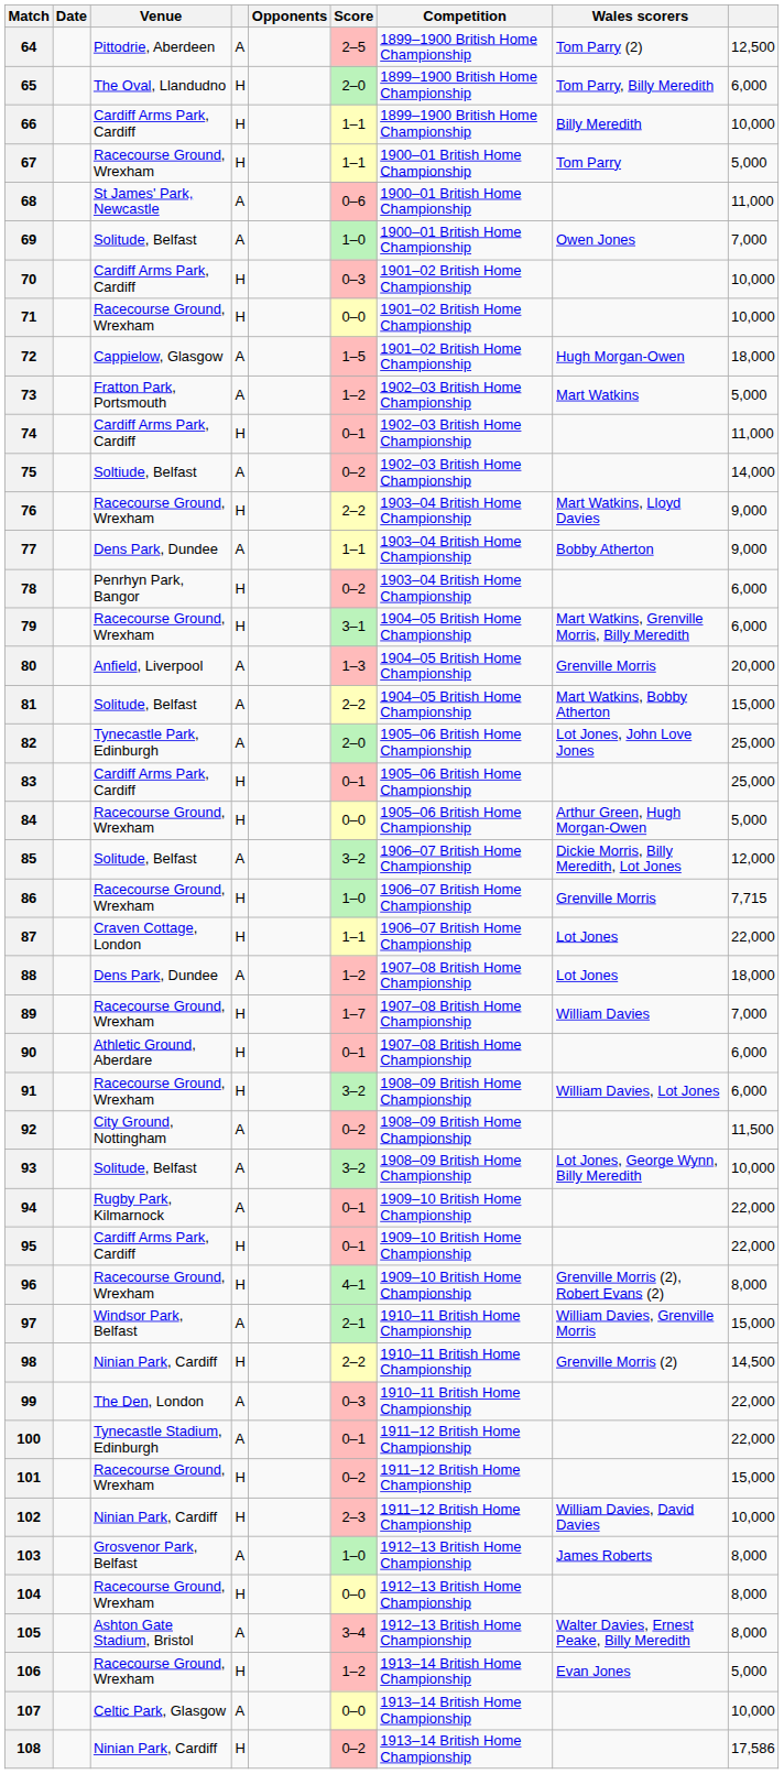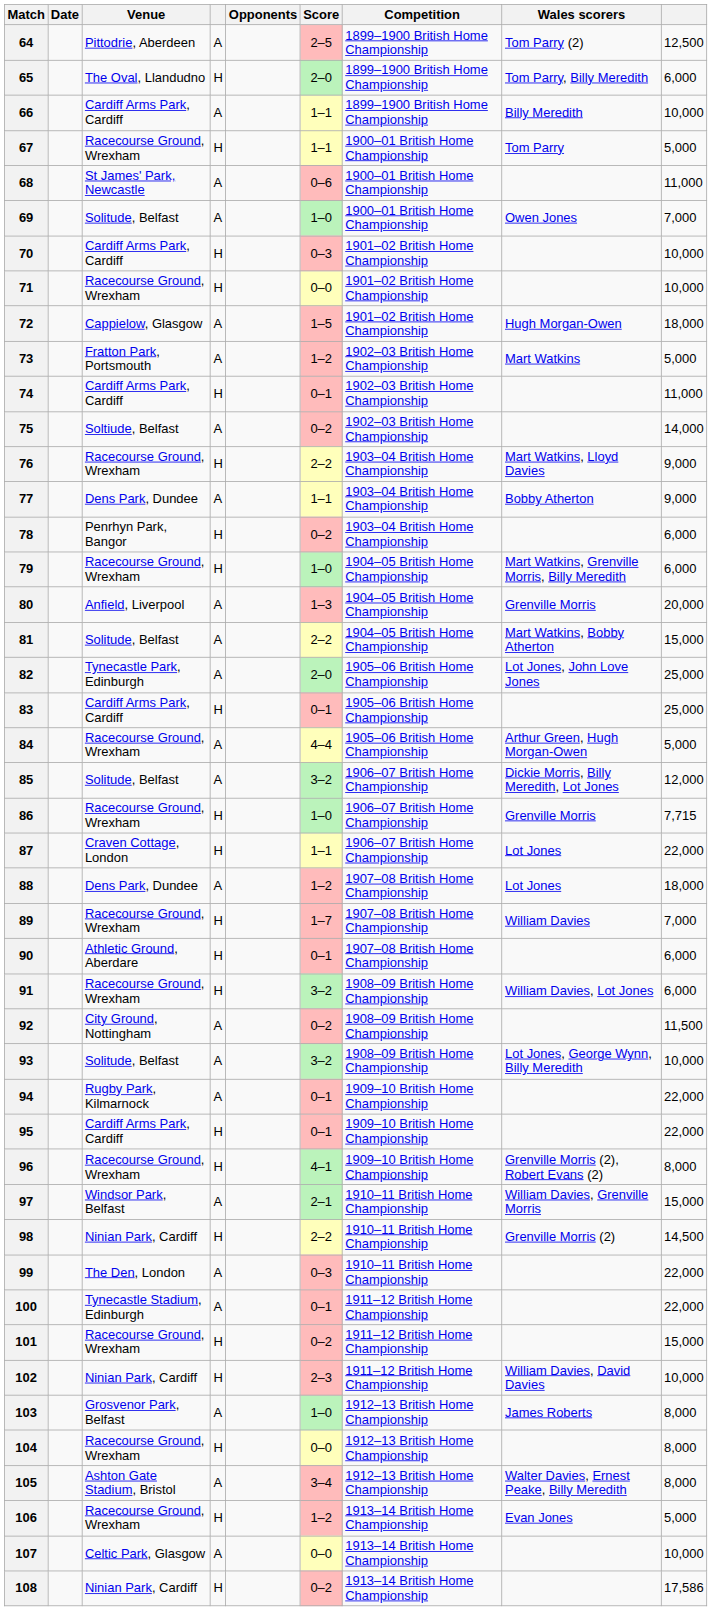 <table class="wikitable plainrowheaders sortable">
 <tr>
 <th scope=col>Match </th>
 <th scope=col>Date</th>
 <th scope=col>Venue</th>
 <th scope=col></th>
 <th scope=col>Opponents</th>
 <th scope=col>Score</th>
 <th scope=col>Competition</th>
 <th scope=col class=unsortable>Wales scorers</th>
 <th></th>
 </tr>
 <tr>
 <th scope=row>64</th>
 <td></td>
 <td><a href='#'>Pittodrie</a>, Aberdeen</td>
 <td>A</td>
 <td></td>
 <td align=center bgcolor=#FFBBBB>2–5</td>
 <td><a href='#'>1899–1900 British Home Championship</a></td>
 <td><a href='#'>Tom Parry</a> (2)</td>
 <td>12,500</td>
 </tr>
 <tr>
 <th scope=row>65</th>
 <td></td>
 <td><a href='#'>The Oval</a>, Llandudno</td>
 <td>H</td>
 <td></td>
 <td align=center bgcolor=#BBF3BB>2–0</td>
 <td><a href='#'>1899–1900 British Home Championship</a></td>
 <td><a href='#'>Tom Parry</a>, <a href='#'>Billy Meredith</a></td>
 <td>6,000</td>
 </tr>
 <tr>
 <th scope=row>66</th>
 <td></td>
 <td><a href='#'>Cardiff Arms Park</a>, Cardiff</td>
-<td>H</td>
+<td>A</td>
 <td></td>
 <td align=center bgcolor=#FFFFBB>1–1</td>
 <td><a href='#'>1899–1900 British Home Championship</a></td>
 <td><a href='#'>Billy Meredith</a></td>
 <td>10,000</td>
 </tr>
 <tr>
 <th scope=row>67</th>
 <td></td>
 <td><a href='#'>Racecourse Ground</a>, Wrexham</td>
 <td>H</td>
 <td></td>
 <td align=center bgcolor=#FFFFBB>1–1</td>
 <td><a href='#'>1900–01 British Home Championship</a></td>
 <td><a href='#'>Tom Parry</a></td>
 <td>5,000</td>
 </tr>
 <tr>
 <th scope=row>68</th>
 <td></td>
 <td><a href='#'>St James' Park, Newcastle</a></td>
 <td>A</td>
 <td></td>
 <td align=center bgcolor=#FFBBBB>0–6</td>
 <td><a href='#'>1900–01 British Home Championship</a></td>
 <td></td>
 <td>11,000</td>
 </tr>
 <tr>
 <th scope=row>69</th>
 <td></td>
 <td><a href='#'>Solitude</a>, Belfast</td>
 <td>A</td>
 <td></td>
 <td align=center bgcolor=#BBF3BB>1–0</td>
 <td><a href='#'>1900–01 British Home Championship</a></td>
 <td><a href='#'>Owen Jones</a></td>
 <td>7,000</td>
 </tr>
 <tr>
 <th scope=row>70</th>
 <td></td>
 <td><a href='#'>Cardiff Arms Park</a>, Cardiff</td>
 <td>H</td>
 <td></td>
 <td align=center bgcolor=#FFBBBB>0–3</td>
 <td><a href='#'>1901–02 British Home Championship</a></td>
 <td></td>
 <td>10,000</td>
 </tr>
 <tr>
 <th scope=row>71</th>
 <td></td>
 <td><a href='#'>Racecourse Ground</a>, Wrexham</td>
 <td>H</td>
 <td></td>
 <td align=center bgcolor=#FFFFBB>0–0</td>
 <td><a href='#'>1901–02 British Home Championship</a></td>
 <td></td>
 <td>10,000</td>
 </tr>
 <tr>
 <th scope=row>72</th>
 <td></td>
 <td><a href='#'>Cappielow</a>, Glasgow</td>
 <td>A</td>
 <td></td>
 <td align=center bgcolor=#FFBBBB>1–5</td>
 <td><a href='#'>1901–02 British Home Championship</a></td>
 <td><a href='#'>Hugh Morgan-Owen</a></td>
 <td>18,000</td>
 </tr>
 <tr>
 <th scope=row>73</th>
 <td></td>
 <td><a href='#'>Fratton Park</a>, Portsmouth</td>
 <td>A</td>
 <td></td>
 <td align=center bgcolor=#FFBBBB>1–2</td>
 <td><a href='#'>1902–03 British Home Championship</a></td>
 <td><a href='#'>Mart Watkins</a></td>
 <td>5,000</td>
 </tr>
 <tr>
 <th scope=row>74</th>
 <td></td>
 <td><a href='#'>Cardiff Arms Park</a>, Cardiff</td>
 <td>H</td>
 <td></td>
 <td align=center bgcolor=#FFBBBB>0–1</td>
 <td><a href='#'>1902–03 British Home Championship</a></td>
 <td></td>
 <td>11,000</td>
 </tr>
 <tr>
 <th scope=row>75</th>
 <td></td>
 <td><a href='#'>Soltiude</a>, Belfast</td>
 <td>A</td>
 <td></td>
 <td align=center bgcolor=#FFBBBB>0–2</td>
 <td><a href='#'>1902–03 British Home Championship</a></td>
 <td></td>
 <td>14,000</td>
 </tr>
 <tr>
 <th scope=row>76</th>
 <td></td>
 <td><a href='#'>Racecourse Ground</a>, Wrexham</td>
 <td>H</td>
 <td></td>
 <td align=center bgcolor=#FFFFBB>2–2</td>
 <td><a href='#'>1903–04 British Home Championship</a></td>
 <td><a href='#'>Mart Watkins</a>, <a href='#'>Lloyd Davies</a></td>
 <td>9,000</td>
 </tr>
 <tr>
 <th scope=row>77</th>
 <td></td>
 <td><a href='#'>Dens Park</a>, Dundee</td>
 <td>A</td>
 <td></td>
 <td align=center bgcolor=#FFFFBB>1–1</td>
 <td><a href='#'>1903–04 British Home Championship</a></td>
 <td><a href='#'>Bobby Atherton</a></td>
 <td>9,000</td>
 </tr>
 <tr>
 <th scope=row>78</th>
 <td></td>
 <td>Penrhyn Park, Bangor</td>
 <td>H</td>
 <td></td>
 <td align=center bgcolor=#FFBBBB>0–2</td>
 <td><a href='#'>1903–04 British Home Championship</a></td>
 <td></td>
 <td>6,000</td>
 </tr>
 <tr>
 <th scope=row>79</th>
 <td></td>
 <td><a href='#'>Racecourse Ground</a>, Wrexham</td>
 <td>H</td>
 <td></td>
-<td align=center bgcolor=#BBF3BB>3–1</td>
+<td align=center bgcolor=#BBF3BB>1–0</td>
 <td><a href='#'>1904–05 British Home Championship</a></td>
 <td><a href='#'>Mart Watkins</a>, <a href='#'>Grenville Morris</a>, <a href='#'>Billy Meredith</a></td>
 <td>6,000</td>
 </tr>
 <tr>
 <th scope=row>80</th>
 <td></td>
 <td><a href='#'>Anfield</a>, Liverpool</td>
 <td>A</td>
 <td></td>
 <td align=center bgcolor=#FFBBBB>1–3</td>
 <td><a href='#'>1904–05 British Home Championship</a></td>
 <td><a href='#'>Grenville Morris</a></td>
 <td>20,000</td>
 </tr>
 <tr>
 <th scope=row>81</th>
 <td></td>
 <td><a href='#'>Solitude</a>, Belfast</td>
 <td>A</td>
 <td></td>
 <td align=center bgcolor=#FFFFBB>2–2</td>
 <td><a href='#'>1904–05 British Home Championship</a></td>
 <td><a href='#'>Mart Watkins</a>, <a href='#'>Bobby Atherton</a></td>
 <td>15,000</td>
 </tr>
 <tr>
 <th scope=row>82</th>
 <td></td>
 <td><a href='#'>Tynecastle Park</a>, Edinburgh</td>
 <td>A</td>
 <td></td>
 <td align=center bgcolor=#BBF3BB>2–0</td>
 <td><a href='#'>1905–06 British Home Championship</a></td>
 <td><a href='#'>Lot Jones</a>, <a href='#'>John Love Jones</a></td>
 <td>25,000</td>
 </tr>
 <tr>
 <th scope=row>83</th>
 <td></td>
 <td><a href='#'>Cardiff Arms Park</a>, Cardiff</td>
 <td>H</td>
 <td></td>
 <td align=center bgcolor=#FFBBBB>0–1</td>
 <td><a href='#'>1905–06 British Home Championship</a></td>
 <td></td>
 <td>25,000</td>
 </tr>
 <tr>
 <th scope=row>84</th>
 <td></td>
 <td><a href='#'>Racecourse Ground</a>, Wrexham</td>
-<td>H</td>
+<td>A</td>
 <td></td>
-<td align=center bgcolor=#FFFFBB>0–0</td>
+<td align=center bgcolor=#FFFFBB>4–4</td>
 <td><a href='#'>1905–06 British Home Championship</a></td>
 <td><a href='#'>Arthur Green</a>, <a href='#'>Hugh Morgan-Owen</a></td>
 <td>5,000</td>
 </tr>
 <tr>
 <th scope=row>85</th>
 <td></td>
 <td><a href='#'>Solitude</a>, Belfast</td>
 <td>A</td>
 <td></td>
 <td align=center bgcolor=#BBF3BB>3–2</td>
 <td><a href='#'>1906–07 British Home Championship</a></td>
 <td><a href='#'>Dickie Morris</a>, <a href='#'>Billy Meredith</a>, <a href='#'>Lot Jones</a></td>
 <td>12,000</td>
 </tr>
 <tr>
 <th scope=row>86</th>
 <td></td>
 <td><a href='#'>Racecourse Ground</a>, Wrexham</td>
 <td>H</td>
 <td></td>
 <td align=center bgcolor=#BBF3BB>1–0</td>
 <td><a href='#'>1906–07 British Home Championship</a></td>
 <td><a href='#'>Grenville Morris</a></td>
 <td>7,715</td>
 </tr>
 <tr>
 <th scope=row>87</th>
 <td></td>
 <td><a href='#'>Craven Cottage</a>, London</td>
 <td>H</td>
 <td></td>
 <td align=center bgcolor=#FFFFBB>1–1</td>
 <td><a href='#'>1906–07 British Home Championship</a></td>
 <td><a href='#'>Lot Jones</a></td>
 <td>22,000</td>
 </tr>
 <tr>
 <th scope=row>88</th>
 <td></td>
 <td><a href='#'>Dens Park</a>, Dundee</td>
 <td>A</td>
 <td></td>
 <td align=center bgcolor=#FFBBBB>1–2</td>
 <td><a href='#'>1907–08 British Home Championship</a></td>
 <td><a href='#'>Lot Jones</a></td>
 <td>18,000</td>
 </tr>
 <tr>
 <th scope=row>89</th>
 <td></td>
 <td><a href='#'>Racecourse Ground</a>, Wrexham</td>
 <td>H</td>
 <td></td>
 <td align=center bgcolor=#FFBBBB>1–7</td>
 <td><a href='#'>1907–08 British Home Championship</a></td>
 <td><a href='#'>William Davies</a></td>
 <td>7,000</td>
 </tr>
 <tr>
 <th scope=row>90</th>
 <td></td>
 <td><a href='#'>Athletic Ground</a>, Aberdare</td>
 <td>H</td>
 <td></td>
 <td align=center bgcolor=#FFBBBB>0–1</td>
 <td><a href='#'>1907–08 British Home Championship</a></td>
 <td></td>
 <td>6,000</td>
 </tr>
 <tr>
 <th scope=row>91</th>
 <td></td>
 <td><a href='#'>Racecourse Ground</a>, Wrexham</td>
 <td>H</td>
 <td></td>
 <td align=center bgcolor=#BBF3BB>3–2</td>
 <td><a href='#'>1908–09 British Home Championship</a></td>
 <td><a href='#'>William Davies</a>, <a href='#'>Lot Jones</a></td>
 <td>6,000</td>
 </tr>
 <tr>
 <th scope=row>92</th>
 <td></td>
 <td><a href='#'>City Ground</a>, Nottingham</td>
 <td>A</td>
 <td></td>
 <td align=center bgcolor=#FFBBBB>0–2</td>
 <td><a href='#'>1908–09 British Home Championship</a></td>
 <td></td>
 <td>11,500</td>
 </tr>
 <tr>
 <th scope=row>93</th>
 <td></td>
 <td><a href='#'>Solitude</a>, Belfast</td>
 <td>A</td>
 <td></td>
 <td align=center bgcolor=#BBF3BB>3–2</td>
 <td><a href='#'>1908–09 British Home Championship</a></td>
 <td><a href='#'>Lot Jones</a>, <a href='#'>George Wynn</a>, <a href='#'>Billy Meredith</a></td>
 <td>10,000</td>
 </tr>
 <tr>
 <th scope=row>94</th>
 <td></td>
 <td><a href='#'>Rugby Park</a>, Kilmarnock</td>
 <td>A</td>
 <td></td>
 <td align=center bgcolor=#FFBBBB>0–1</td>
 <td><a href='#'>1909–10 British Home Championship</a></td>
 <td></td>
 <td>22,000</td>
 </tr>
 <tr>
 <th scope=row>95</th>
 <td></td>
 <td><a href='#'>Cardiff Arms Park</a>, Cardiff</td>
 <td>H</td>
 <td></td>
 <td align=center bgcolor=#FFBBBB>0–1</td>
 <td><a href='#'>1909–10 British Home Championship</a></td>
 <td></td>
 <td>22,000</td>
 </tr>
 <tr>
 <th scope=row>96</th>
 <td></td>
 <td><a href='#'>Racecourse Ground</a>, Wrexham</td>
 <td>H</td>
 <td></td>
 <td align=center bgcolor=#BBF3BB>4–1</td>
 <td><a href='#'>1909–10 British Home Championship</a></td>
 <td><a href='#'>Grenville Morris</a> (2), <a href='#'>Robert Evans</a> (2)</td>
 <td>8,000</td>
 </tr>
 <tr>
 <th scope=row>97</th>
 <td></td>
 <td><a href='#'>Windsor Park</a>, Belfast</td>
 <td>A</td>
 <td></td>
 <td align=center bgcolor=#BBF3BB>2–1</td>
 <td><a href='#'>1910–11 British Home Championship</a></td>
 <td><a href='#'>William Davies</a>, <a href='#'>Grenville Morris</a></td>
 <td>15,000</td>
 </tr>
 <tr>
 <th scope=row>98</th>
 <td></td>
 <td><a href='#'>Ninian Park</a>, Cardiff</td>
 <td>H</td>
 <td></td>
 <td align=center bgcolor=#FFFFBB>2–2</td>
 <td><a href='#'>1910–11 British Home Championship</a></td>
 <td><a href='#'>Grenville Morris</a> (2)</td>
 <td>14,500</td>
 </tr>
 <tr>
 <th scope=row>99</th>
 <td></td>
 <td><a href='#'>The Den</a>, London</td>
 <td>A</td>
 <td></td>
 <td align=center bgcolor=#FFBBBB>0–3</td>
 <td><a href='#'>1910–11 British Home Championship</a></td>
 <td></td>
 <td>22,000</td>
 </tr>
 <tr>
 <th scope=row>100</th>
 <td></td>
 <td><a href='#'>Tynecastle Stadium</a>, Edinburgh</td>
 <td>A</td>
 <td></td>
 <td align=center bgcolor=#FFBBBB>0–1</td>
 <td><a href='#'>1911–12 British Home Championship</a></td>
 <td></td>
 <td>22,000</td>
 </tr>
 <tr>
 <th scope=row>101</th>
 <td></td>
 <td><a href='#'>Racecourse Ground</a>, Wrexham</td>
 <td>H</td>
 <td></td>
 <td align=center bgcolor=#FFBBBB>0–2</td>
 <td><a href='#'>1911–12 British Home Championship</a></td>
 <td></td>
 <td>15,000</td>
 </tr>
 <tr>
 <th scope=row>102</th>
 <td></td>
 <td><a href='#'>Ninian Park</a>, Cardiff</td>
 <td>H</td>
 <td></td>
 <td align=center bgcolor=#FFBBBB>2–3</td>
 <td><a href='#'>1911–12 British Home Championship</a></td>
 <td><a href='#'>William Davies</a>, <a href='#'>David Davies</a></td>
 <td>10,000</td>
 </tr>
 <tr>
 <th scope=row>103</th>
 <td></td>
 <td><a href='#'>Grosvenor Park</a>, Belfast</td>
 <td>A</td>
 <td></td>
 <td align=center bgcolor=#BBF3BB>1–0</td>
 <td><a href='#'>1912–13 British Home Championship</a></td>
 <td><a href='#'>James Roberts</a></td>
 <td>8,000</td>
 </tr>
 <tr>
 <th scope=row>104</th>
 <td></td>
 <td><a href='#'>Racecourse Ground</a>, Wrexham</td>
 <td>H</td>
 <td></td>
 <td align=center bgcolor=#FFFFBB>0–0</td>
 <td><a href='#'>1912–13 British Home Championship</a></td>
 <td></td>
 <td>8,000</td>
 </tr>
 <tr>
 <th scope=row>105</th>
 <td></td>
 <td><a href='#'>Ashton Gate Stadium</a>, Bristol</td>
 <td>A</td>
 <td></td>
 <td align=center bgcolor=#FFBBBB>3–4</td>
 <td><a href='#'>1912–13 British Home Championship</a></td>
 <td><a href='#'>Walter Davies</a>, <a href='#'>Ernest Peake</a>, <a href='#'>Billy Meredith</a></td>
 <td>8,000</td>
 </tr>
 <tr>
 <th scope=row>106</th>
 <td></td>
 <td><a href='#'>Racecourse Ground</a>, Wrexham</td>
 <td>H</td>
 <td></td>
 <td align=center bgcolor=#FFBBBB>1–2</td>
 <td><a href='#'>1913–14 British Home Championship</a></td>
 <td><a href='#'>Evan Jones</a></td>
 <td>5,000</td>
 </tr>
 <tr>
 <th scope=row>107</th>
 <td></td>
 <td><a href='#'>Celtic Park</a>, Glasgow</td>
 <td>A</td>
 <td></td>
 <td align=center bgcolor=#FFFFBB>0–0</td>
 <td><a href='#'>1913–14 British Home Championship</a></td>
 <td></td>
 <td>10,000</td>
 </tr>
 <tr>
 <th scope=row>108</th>
 <td></td>
 <td><a href='#'>Ninian Park</a>, Cardiff</td>
 <td>H</td>
 <td></td>
 <td align=center bgcolor=#FFBBBB>0–2</td>
 <td><a href='#'>1913–14 British Home Championship</a></td>
 <td></td>
 <td>17,586</td>
 </tr>
 </table>
